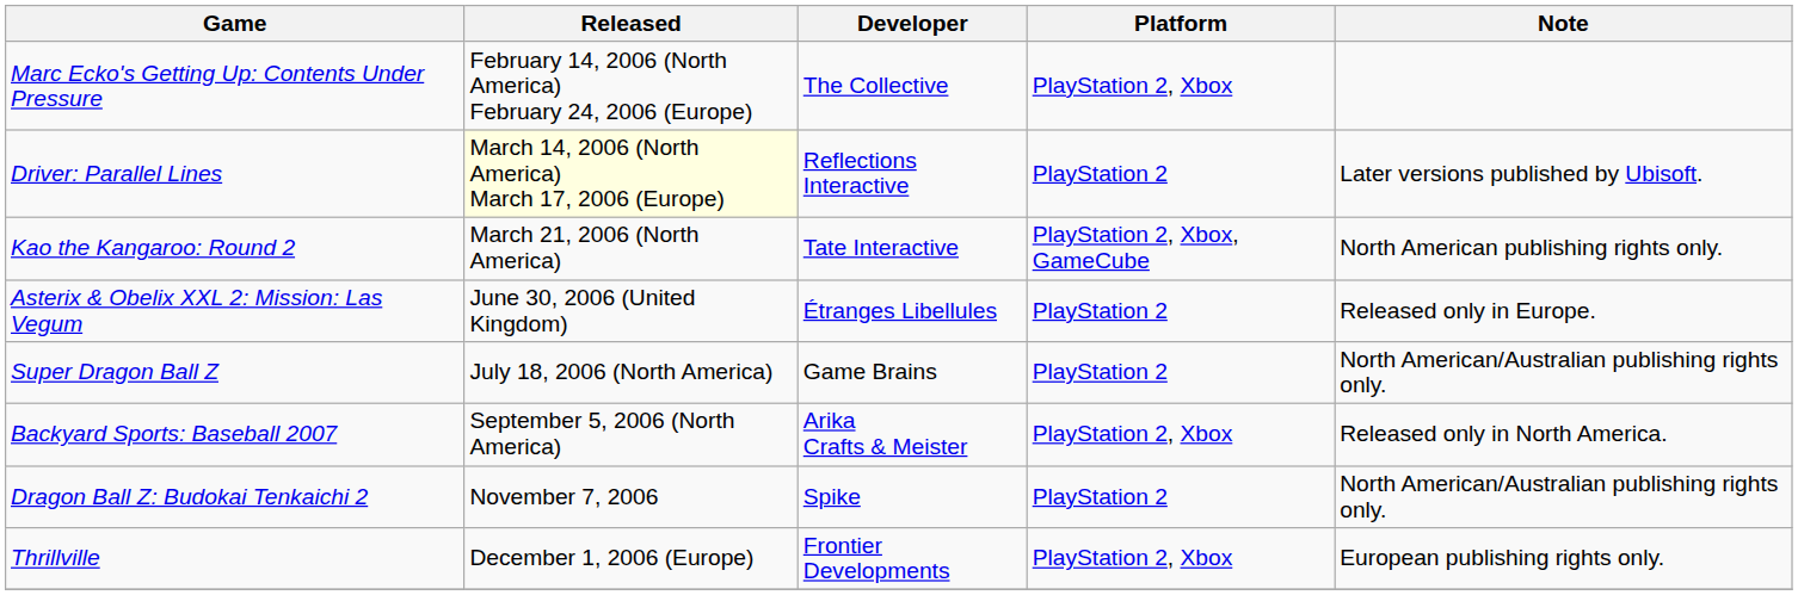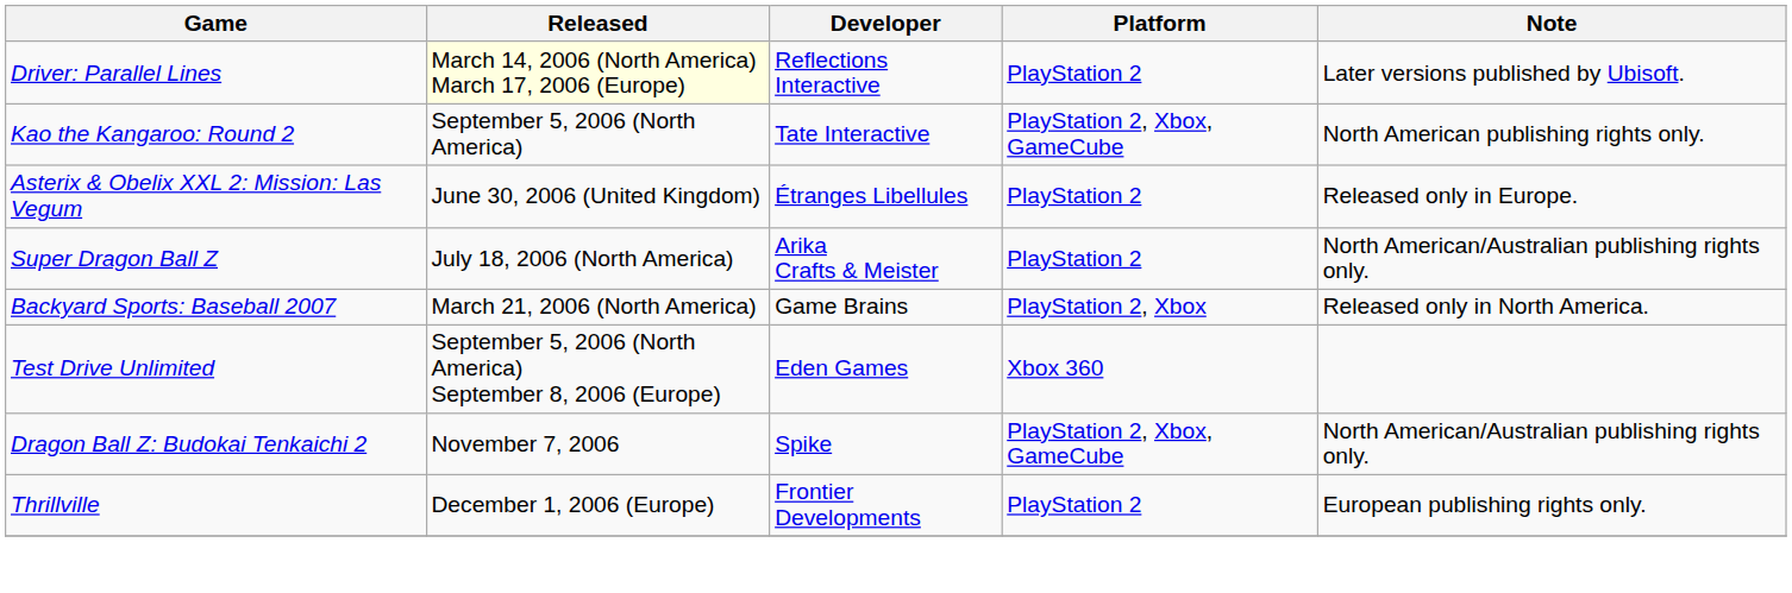 <table class="wikitable sortable">
 <tr>
 <th>Game</th>
 <th>Released</th>
 <th>Developer</th>
 <th>Platform</th>
 <th>Note</th>
-</tr>
-<tr>
-<td><em><a href='#'>Marc Ecko's Getting Up: Contents Under Pressure</a></em></td>
-<td>February 14, 2006 (North America)<br>February 24, 2006 (Europe)</td>
-<td><a href='#'>The Collective</a></td>
-<td><a href='#'>PlayStation 2</a>, <a href='#'>Xbox</a></td>
-<td></td>
 </tr>
 <tr>
 <td><em><a href='#'>Driver: Parallel Lines</a></em></td>
 <td style="background: lightyellow;">March 14, 2006 (North America)<br>March 17, 2006 (Europe)</td>
 <td><a href='#'>Reflections Interactive</a></td>
 <td><a href='#'>PlayStation 2</a></td>
 <td>Later versions published by <a href='#'>Ubisoft</a>.</td>
 </tr>
 <tr>
 <td><em><a href='#'>Kao the Kangaroo: Round 2</a></em></td>
-<td>March 21, 2006 (North America)</td>
+<td>September 5, 2006 (North America)</td>
 <td><a href='#'>Tate Interactive</a></td>
 <td><a href='#'>PlayStation 2</a>, <a href='#'>Xbox</a>, <a href='#'>GameCube</a></td>
 <td>North American publishing rights only.</td>
 </tr>
 <tr>
 <td><em><a href='#'>Asterix & Obelix XXL 2: Mission: Las Vegum</a></em></td>
 <td>June 30, 2006 (United Kingdom)</td>
 <td><a href='#'>Étranges Libellules</a></td>
 <td><a href='#'>PlayStation 2</a></td>
 <td>Released only in Europe.</td>
 </tr>
 <tr>
 <td><em><a href='#'>Super Dragon Ball Z</a></em></td>
 <td>July 18, 2006 (North America)</td>
-<td>Game Brains</td>
+<td><a href='#'>Arika</a><br><a href='#'>Crafts & Meister</a></td>
 <td><a href='#'>PlayStation 2</a></td>
 <td>North American/Australian publishing rights only.</td>
 </tr>
 <tr>
 <td><em><a href='#'>Backyard Sports: Baseball 2007</a></em></td>
-<td>September 5, 2006 (North America)</td>
-<td><a href='#'>Arika</a><br><a href='#'>Crafts & Meister</a></td>
+<td>March 21, 2006 (North America)</td>
+<td>Game Brains</td>
 <td><a href='#'>PlayStation 2</a>, <a href='#'>Xbox</a></td>
 <td>Released only in North America.</td>
+</tr>
+<tr>
+<td><em><a href='#'>Test Drive Unlimited</a></em></td>
+<td>September 5, 2006 (North America)<br>September 8, 2006 (Europe)</td>
+<td><a href='#'>Eden Games</a></td>
+<td><a href='#'>Xbox 360</a></td>
+<td></td>
 </tr>
 <tr>
 <td><em><a href='#'>Dragon Ball Z: Budokai Tenkaichi 2</a></em></td>
 <td>November 7, 2006</td>
 <td><a href='#'>Spike</a></td>
-<td><a href='#'>PlayStation 2</a></td>
+<td><a href='#'>PlayStation 2</a>, <a href='#'>Xbox</a>, <a href='#'>GameCube</a></td>
 <td>North American/Australian publishing rights only.</td>
 </tr>
 <tr>
 <td><em><a href='#'>Thrillville</a></em></td>
 <td>December 1, 2006 (Europe)</td>
 <td><a href='#'>Frontier Developments</a></td>
-<td><a href='#'>PlayStation 2</a>, <a href='#'>Xbox</a></td>
+<td><a href='#'>PlayStation 2</a></td>
 <td>European publishing rights only.</td>
 </tr>
 <tr>
 </tr>
 </table>
